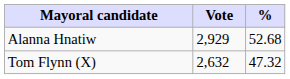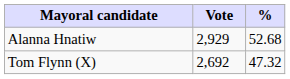 <table class="wikitable">
 <tr>
 <th style="background:#ddf; width:200px;">Mayoral candidate</th>
 <th style="background:#ddf; width:50px;">Vote</th>
 <th style="background:#ddf; width:30px;">%</th>
 </tr>
 <tr>
 <td>Alanna Hnatiw</td>
 <td>2,929</td>
 <td>52.68</td>
 </tr>
 <tr>
 <td>Tom Flynn (X)</td>
-<td>2,632</td>
+<td>2,692</td>
 <td>47.32</td>
 </tr>
 </table>
